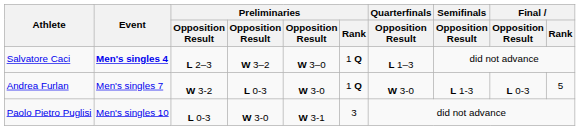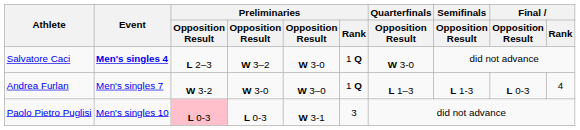 <table class=wikitable style="font-size:90%">
 <tr>
 <th rowspan="2">Athlete</th>
 <th rowspan="2">Event</th>
 <th colspan="4">Preliminaries</th>
 <th>Quarterfinals</th>
 <th>Semifinals</th>
 <th colspan="2">Final / </th>
 </tr>
 <tr>
 <th>Opposition<br>Result</th>
 <th>Opposition<br>Result</th>
 <th>Opposition<br>Result</th>
 <th>Rank</th>
 <th>Opposition<br>Result</th>
 <th>Opposition<br>Result</th>
 <th>Opposition<br>Result</th>
 <th>Rank</th>
 </tr>
 <tr>
 <td><a href='#'>Salvatore Caci</a></td>
 <td><strong><a href='#'>Men's singles 4</a></strong></td>
 <td align="center"><br><strong>L</strong> 2–3</td>
 <td align="center"><br><strong>W</strong> 3–2</td>
-<td align="center"><br><strong>W</strong> 3–0</td>
+<td align="center"><br><strong>W</strong> 3-0</td>
 <td align="center">1 <strong>Q</strong></td>
-<td align="center"><br><strong>L</strong> 1–3</td>
+<td align="center"><br><strong>W</strong> 3-0</td>
 <td align="center" colspan="3">did not advance</td>
 </tr>
 <tr>
 <td><a href='#'>Andrea Furlan</a></td>
 <td><a href='#'>Men's singles 7</a></td>
 <td align="center"><br><strong>W</strong> 3-2</td>
-<td align="center"><br><strong>L</strong> 0-3</td>
 <td align="center"><br><strong>W</strong> 3-0</td>
+<td align="center"><br><strong>W</strong> 3–0</td>
 <td align="center">1 <strong>Q</strong></td>
-<td align="center"><br><strong>W</strong> 3-0</td>
+<td align="center"><br><strong>L</strong> 1–3</td>
 <td align="center"><br><strong>L</strong> 1-3</td>
 <td align="center"><br><strong>L</strong> 0-3</td>
-<td align="center">5</td>
+<td align="center">4</td>
 </tr>
 <tr>
 <td><a href='#'>Paolo Pietro Puglisi</a></td>
 <td><a href='#'>Men's singles 10</a></td>
+<td align="center" style="background: pink;"><br><strong>L</strong> 0-3</td>
 <td align="center"><br><strong>L</strong> 0-3</td>
-<td align="center"><br><strong>W</strong> 3-0</td>
 <td align="center"><br><strong>W</strong> 3-1</td>
 <td align="center">3</td>
 <td align="center" colspan="4">did not advance</td>
 </tr>
 </table>
